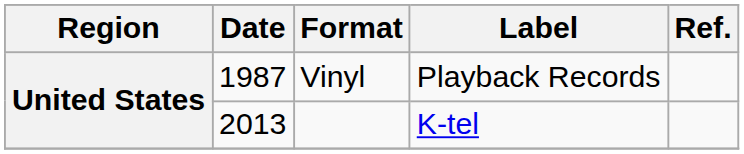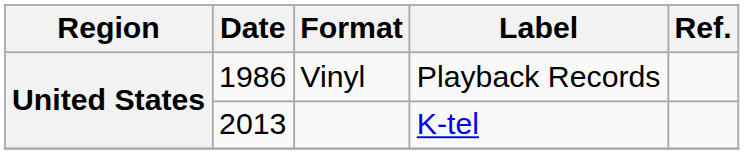 <table class="wikitable plainrowheaders">
 <tr>
 <th scope="col">Region</th>
 <th scope="col">Date</th>
 <th scope="col">Format</th>
 <th scope="col">Label</th>
 <th scope="col">Ref.</th>
 </tr>
 <tr>
 <th scope="row" rowspan="2">United States</th>
-<td>1987</td>
+<td>1986</td>
 <td>Vinyl</td>
 <td>Playback Records</td>
 <td></td>
 </tr>
 <tr>
 <td>2013</td>
 <td></td>
 <td><a href='#'>K-tel</a></td>
 <td></td>
 </tr>
 <tr>
 </tr>
 </table>
